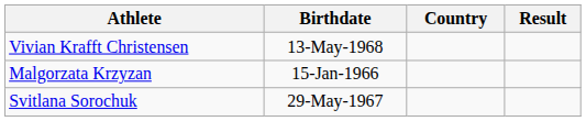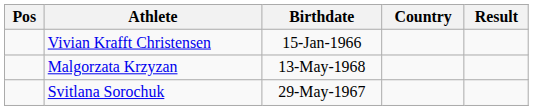 <table class="wikitable"  style="text-align:center; width:60%;">
 <tr>
+<th>Pos</th>
 <th>Athlete</th>
 <th>Birthdate</th>
 <th>Country</th>
 <th>Result</th>
 </tr>
 <tr>
+<td align=center></td>
 <td align=left><a href='#'>Vivian Krafft Christensen</a></td>
+<td>15-Jan-1966</td>
+<td align=left></td>
+<td></td>
+</tr>
+<tr>
+<td align=center></td>
+<td align=left><a href='#'>Malgorzata Krzyzan</a></td>
 <td>13-May-1968</td>
 <td align=left></td>
 <td></td>
 </tr>
 <tr>
-<td align=left><a href='#'>Malgorzata Krzyzan</a></td>
-<td>15-Jan-1966</td>
-<td align=left></td>
-<td></td>
-</tr>
-<tr>
+<td align=center></td>
 <td align=left><a href='#'>Svitlana Sorochuk</a></td>
 <td>29-May-1967</td>
 <td align=left></td>
 <td></td>
 </tr>
 </table>
